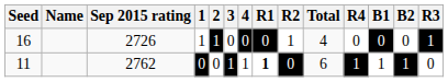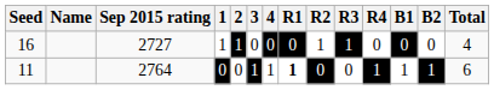 <table class="wikitable">
 <tr>
 <th>Seed</th>
 <th>Name</th>
 <th>Sep 2015 rating</th>
 <th>1</th>
 <th>2</th>
 <th>3</th>
 <th>4</th>
 <th>R1</th>
 <th>R2</th>
-<th>Total</th>
+<th>R3</th>
 <th>R4</th>
 <th>B1</th>
 <th>B2</th>
-<th>R3</th>
+<th>Total</th>
 </tr>
 <tr align=center>
 <td>16</td>
 <td align=left></td>
-<td>2726</td>
+<td>2727</td>
 <td style="background:white; color:black">1</td>
 <td style="background:black; color:white">1</td>
 <td style="background:white; color:black">0</td>
 <td style="background:black; color:white">0</td>
 <td style="background:black; color:white">0</td>
 <td style="background:white; color:black">1</td>
-<td>4</td>
+<td style="background:black; color:white">1</td>
 <td style="background:white; color:black">0</td>
 <td style="background:black; color:white">0</td>
 <td style="background:white; color:black">0</td>
-<td style="background:black; color:white">1</td>
+<td>4</td>
 </tr>
 <tr align=center>
 <td>11</td>
 <td align=left><strong></strong></td>
-<td>2762</td>
+<td>2764</td>
 <td style="background:black; color:white">0</td>
 <td style="background:white; color:black">0</td>
 <td style="background:black; color:white">1</td>
 <td style="background:white; color:black">1</td>
 <td style="background:white; color:black"><strong>1</strong></td>
 <td style="background:black; color:white">0</td>
-<td>6</td>
+<td style="background:white; color:black">0</td>
 <td style="background:black; color:white">1</td>
 <td style="background:white; color:black">1</td>
 <td style="background:black; color:white">1</td>
-<td style="background:white; color:black">0</td>
+<td>6</td>
 </tr>
 </table>
